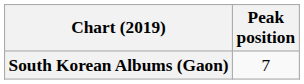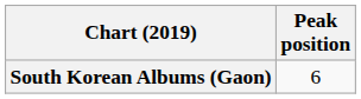 <table class="wikitable plainrowheaders" style="text-align:center">
 <tr>
 <th scope="col">Chart (2019)</th>
 <th scope="col">Peak<br> position</th>
 </tr>
 <tr>
 <th scope="row">South Korean Albums (Gaon)</th>
-<td>7</td>
+<td>6</td>
 </tr>
 </table>
